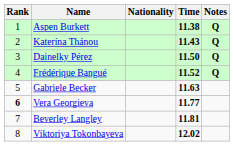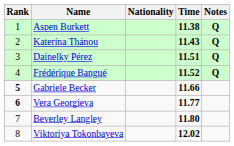 <table class="wikitable sortable" style="text-align:center">
 <tr>
 <th>Rank</th>
 <th>Name</th>
 <th>Nationality</th>
 <th>Time</th>
 <th>Notes</th>
 </tr>
 <tr bgcolor=ccffcc>
 <td>1</td>
 <td align=left><a href='#'>Aspen Burkett</a></td>
 <td align=left></td>
 <td><strong>11.38</strong></td>
 <td><strong>Q</strong></td>
 </tr>
 <tr bgcolor=ccffcc>
 <td>2</td>
 <td align=left><a href='#'>Katerína Thánou</a></td>
 <td align=left></td>
 <td><strong>11.43</strong></td>
 <td><strong>Q</strong></td>
 </tr>
 <tr bgcolor=ccffcc>
 <td>3</td>
 <td align=left><a href='#'>Dainelky Pérez</a></td>
 <td align=left></td>
-<td><strong>11.50</strong></td>
+<td><strong>11.51</strong></td>
 <td><strong>Q</strong></td>
 </tr>
 <tr bgcolor=ccffcc>
 <td>4</td>
 <td align=left><a href='#'>Frédérique Bangué</a></td>
 <td align=left></td>
 <td><strong>11.52</strong></td>
 <td><strong>Q</strong></td>
 </tr>
 <tr>
-<td>5</td>
+<td><strong>5</strong></td>
 <td align=left><a href='#'>Gabriele Becker</a></td>
 <td align=left></td>
-<td><strong>11.63</strong></td>
+<td><strong>11.66</strong></td>
 <td></td>
 </tr>
 <tr>
 <td><strong>6</strong></td>
 <td align=left><a href='#'>Vera Georgieva</a></td>
 <td align=left></td>
 <td><strong>11.77</strong></td>
 <td></td>
 </tr>
 <tr>
 <td>7</td>
 <td align=left><a href='#'>Beverley Langley</a></td>
 <td align=left></td>
-<td><strong>11.81</strong></td>
+<td><strong>11.80</strong></td>
 <td></td>
 </tr>
 <tr>
 <td>8</td>
 <td align=left><a href='#'>Viktoriya Tokonbayeva</a></td>
 <td align=left></td>
 <td><strong>12.02</strong></td>
 <td></td>
 </tr>
 </table>
